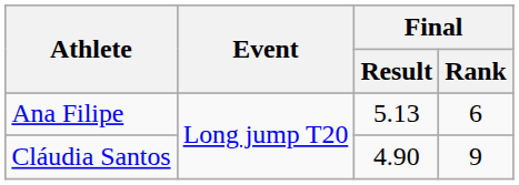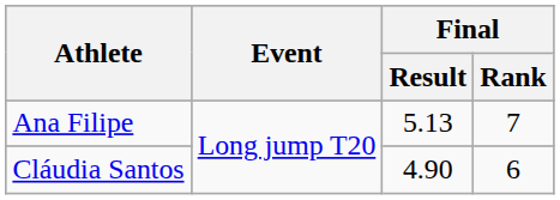 <table class=wikitable style="font-size:90%">
 <tr>
 <th rowspan="2">Athlete</th>
 <th rowspan="2">Event</th>
 <th colspan="3">Final</th>
 </tr>
 <tr>
 <th>Result</th>
 <th>Rank</th>
 </tr>
 <tr align=center>
 <td align=left><a href='#'>Ana Filipe</a></td>
 <td align=left rowspan=2><a href='#'>Long jump T20</a></td>
 <td>5.13</td>
-<td>6</td>
+<td>7</td>
 </tr>
 <tr align=center>
 <td align=left><a href='#'>Cláudia Santos</a></td>
 <td>4.90</td>
-<td>9</td>
+<td>6</td>
 </tr>
 </table>
